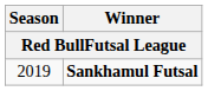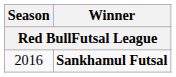 <table class="wikitable" style="text-align: center">
 <tr>
 <th>Season</th>
 <th>Winner</th>
 </tr>
 <tr>
 <th colspan="2">Red BullFutsal League</th>
 </tr>
 <tr>
-<td>2019</td>
+<td>2016</td>
 <td><strong>Sankhamul Futsal</strong></td>
 </tr>
 </table>
